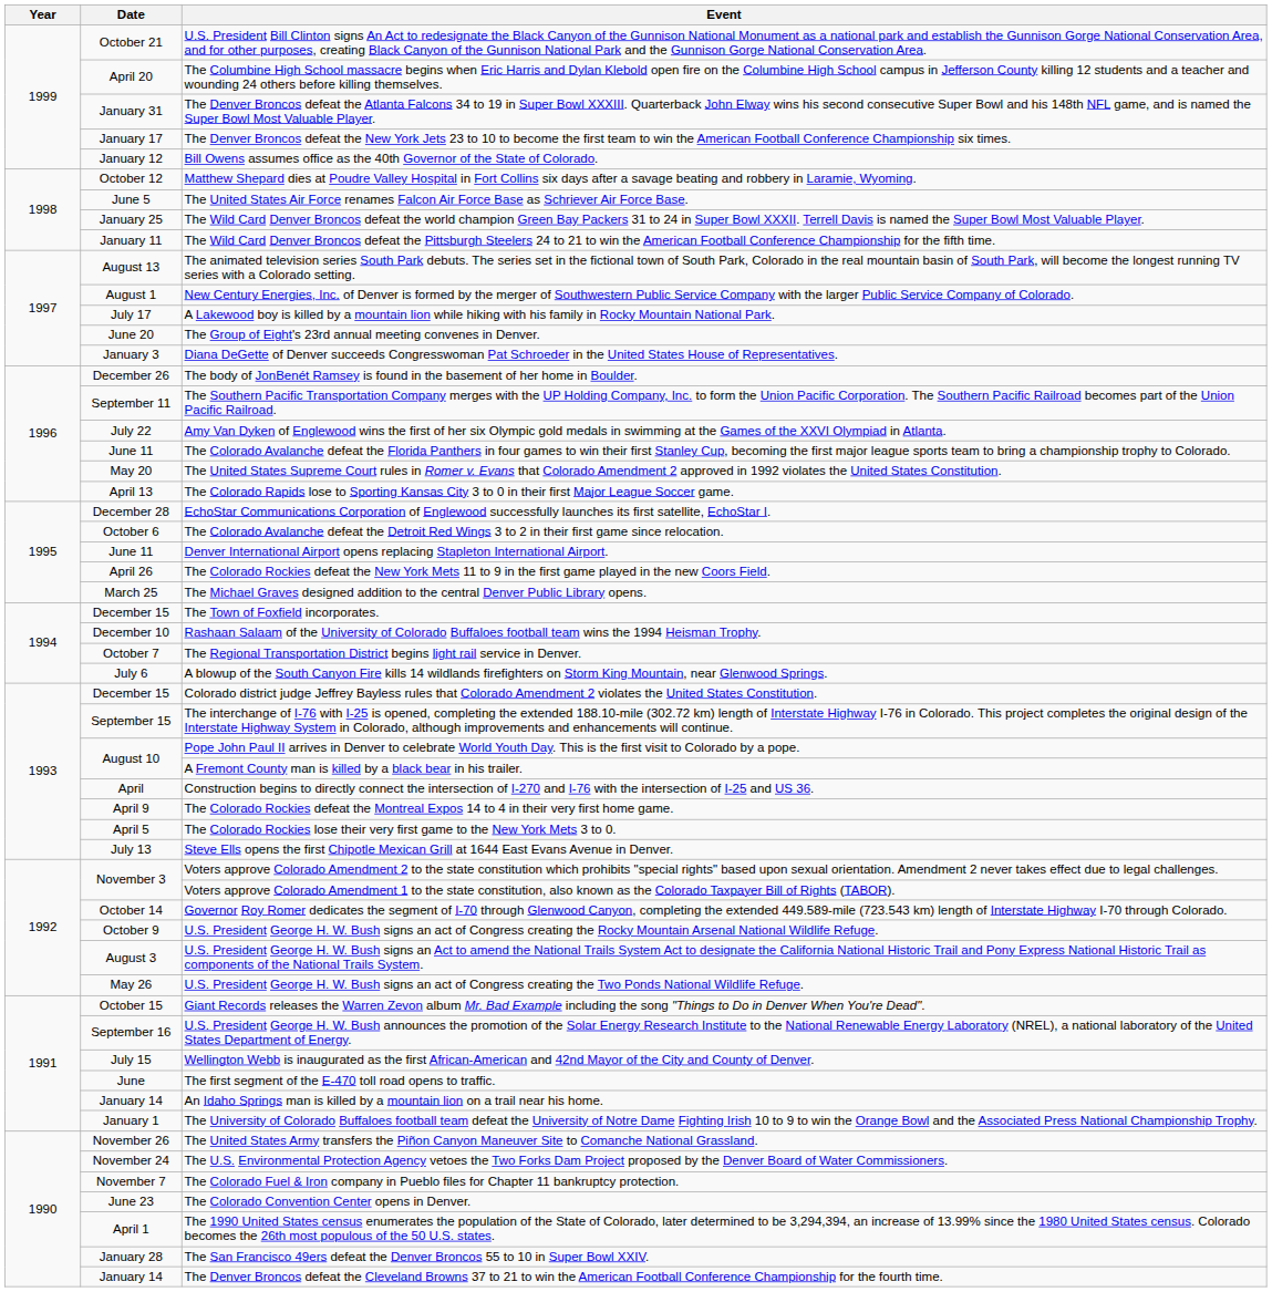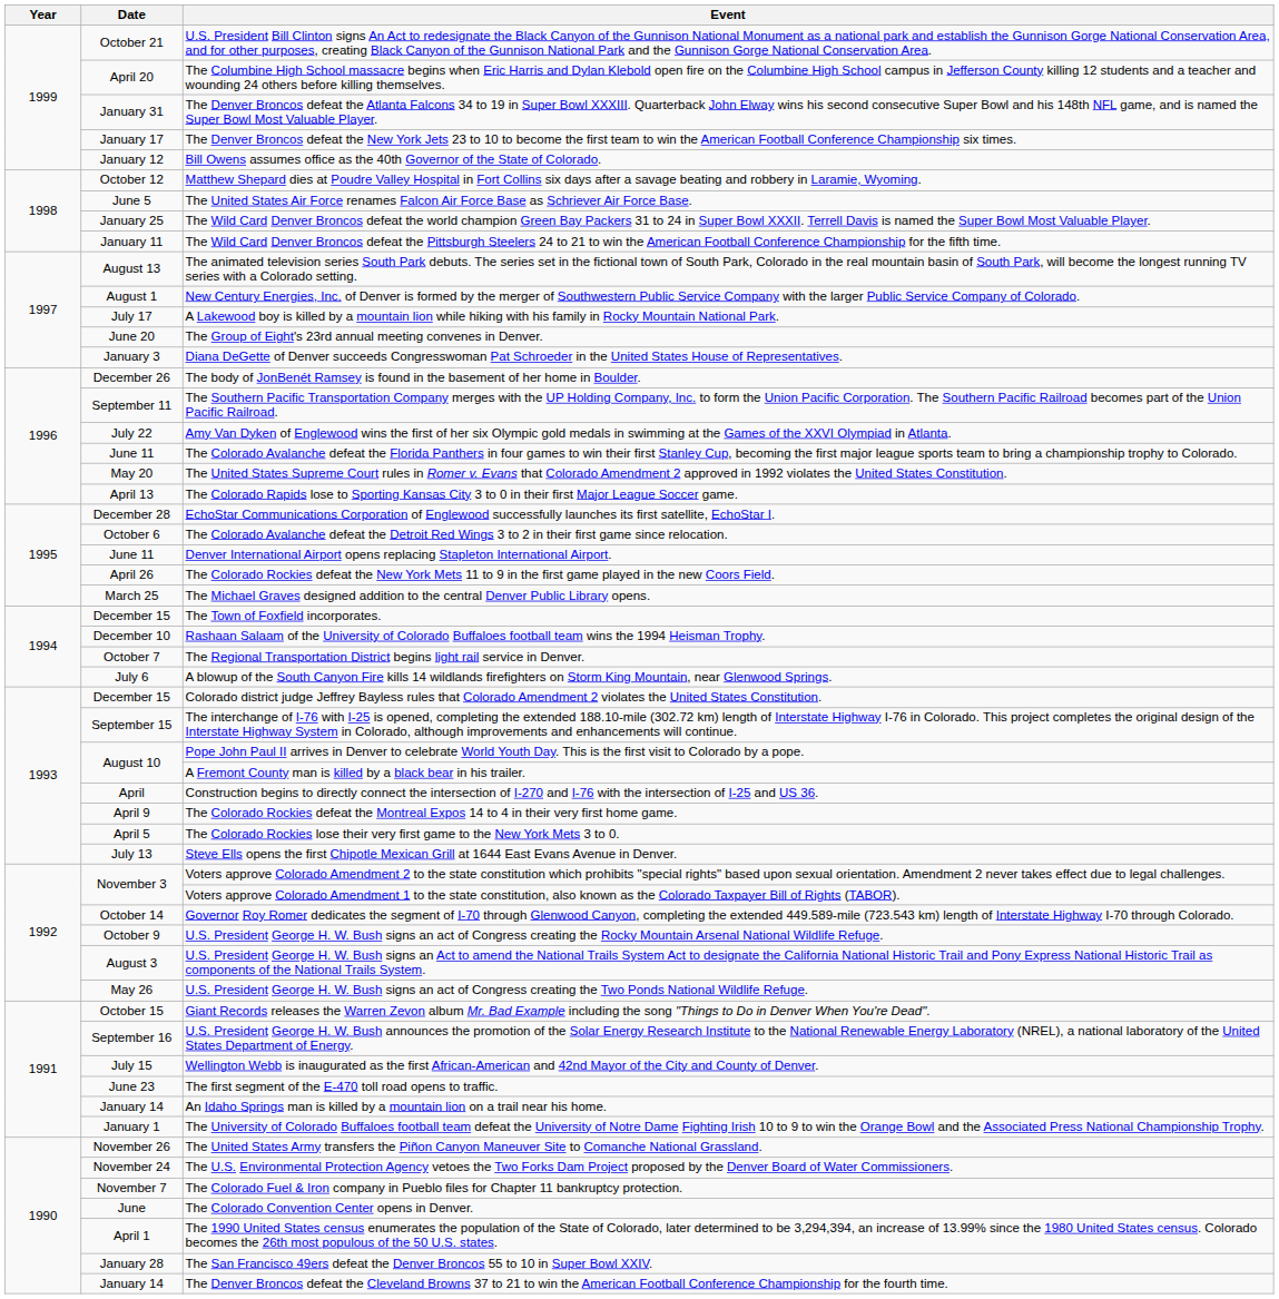 <table class="wikitable" style="width:100%;">
 <tr>
 <th style="width:6%">Year</th>
 <th style="width:8%">Date</th>
 <th style="width:86%">Event</th>
 </tr>
 <tr>
 <td align=center rowspan=5>1999</td>
 <td align=center>October 21</td>
 <td><a href='#'>U.S. President</a> <a href='#'>Bill Clinton</a> signs <a href='#'>An Act to redesignate the Black Canyon of the Gunnison National Monument as a national park and establish the Gunnison Gorge National Conservation Area, and for other purposes</a>, creating <a href='#'>Black Canyon of the Gunnison National Park</a> and the <a href='#'>Gunnison Gorge National Conservation Area</a>.</td>
 </tr>
 <tr>
 <td align=center>April 20</td>
 <td>The <a href='#'>Columbine High School massacre</a> begins when <a href='#'>Eric Harris and Dylan Klebold</a> open fire on the <a href='#'>Columbine High School</a> campus in <a href='#'>Jefferson County</a> killing 12 students and a teacher and wounding 24 others before killing themselves.</td>
 </tr>
 <tr>
 <td align=center>January 31</td>
 <td>The <a href='#'>Denver Broncos</a> defeat the <a href='#'>Atlanta Falcons</a> 34 to 19 in <a href='#'>Super Bowl XXXIII</a>. Quarterback <a href='#'>John Elway</a> wins his second consecutive Super Bowl and his 148th <a href='#'>NFL</a> game, and is named the <a href='#'>Super Bowl Most Valuable Player</a>.</td>
 </tr>
 <tr>
 <td align=center>January 17</td>
 <td>The <a href='#'>Denver Broncos</a> defeat the <a href='#'>New York Jets</a> 23 to 10 to become the first team to win the <a href='#'>American Football Conference Championship</a> six times.</td>
 </tr>
 <tr>
 <td align=center>January 12</td>
 <td><a href='#'>Bill Owens</a> assumes office as the 40th <a href='#'>Governor of the State of Colorado</a>.</td>
 </tr>
 <tr>
 <td align=center rowspan=4>1998</td>
 <td align=center>October 12</td>
 <td><a href='#'>Matthew Shepard</a> dies at <a href='#'>Poudre Valley Hospital</a> in <a href='#'>Fort Collins</a> six days after a savage beating and robbery in <a href='#'>Laramie, Wyoming</a>.</td>
 </tr>
 <tr>
 <td align=center>June 5</td>
 <td>The <a href='#'>United States Air Force</a> renames <a href='#'>Falcon Air Force Base</a> as <a href='#'>Schriever Air Force Base</a>.</td>
 </tr>
 <tr>
 <td align=center>January 25</td>
 <td>The <a href='#'>Wild Card</a> <a href='#'>Denver Broncos</a> defeat the world champion <a href='#'>Green Bay Packers</a> 31 to 24 in <a href='#'>Super Bowl XXXII</a>. <a href='#'>Terrell Davis</a> is named the <a href='#'>Super Bowl Most Valuable Player</a>.</td>
 </tr>
 <tr>
 <td align=center>January 11</td>
 <td>The <a href='#'>Wild Card</a> <a href='#'>Denver Broncos</a> defeat the <a href='#'>Pittsburgh Steelers</a> 24 to 21 to win the <a href='#'>American Football Conference Championship</a> for the fifth time.</td>
 </tr>
 <tr>
 <td align=center rowspan=5>1997</td>
 <td align=center>August 13</td>
 <td>The animated television series <a href='#'>South Park</a> debuts. The series set in the fictional town of South Park, Colorado in the real mountain basin of <a href='#'>South Park</a>, will become the longest running TV series with a Colorado setting.</td>
 </tr>
 <tr>
 <td align=center>August 1</td>
 <td><a href='#'>New Century Energies, Inc.</a> of Denver is formed by the merger of <a href='#'>Southwestern Public Service Company</a> with the larger <a href='#'>Public Service Company of Colorado</a>.</td>
 </tr>
 <tr>
 <td align=center>July 17</td>
 <td>A <a href='#'>Lakewood</a> boy is killed by a <a href='#'>mountain lion</a> while hiking with his family in <a href='#'>Rocky Mountain National Park</a>.</td>
 </tr>
 <tr>
 <td align=center>June 20</td>
 <td>The <a href='#'>Group of Eight</a>'s 23rd annual meeting convenes in Denver.</td>
 </tr>
 <tr>
 <td align=center>January 3</td>
 <td><a href='#'>Diana DeGette</a> of Denver succeeds Congresswoman <a href='#'>Pat Schroeder</a> in the <a href='#'>United States House of Representatives</a>.</td>
 </tr>
 <tr>
 <td align=center rowspan=6>1996</td>
 <td align=center>December 26</td>
 <td>The body of <a href='#'>JonBenét Ramsey</a> is found in the basement of her home in <a href='#'>Boulder</a>.</td>
 </tr>
 <tr>
 <td align=center>September 11</td>
 <td>The <a href='#'>Southern Pacific Transportation Company</a> merges with the <a href='#'>UP Holding Company, Inc.</a> to form the <a href='#'>Union Pacific Corporation</a>. The <a href='#'>Southern Pacific Railroad</a> becomes part of the <a href='#'>Union Pacific Railroad</a>.</td>
 </tr>
 <tr>
 <td align=center>July 22</td>
 <td><a href='#'>Amy Van Dyken</a> of <a href='#'>Englewood</a> wins the first of her six Olympic gold medals in swimming at the <a href='#'>Games of the XXVI Olympiad</a> in <a href='#'>Atlanta</a>.</td>
 </tr>
 <tr>
 <td align=center>June 11</td>
 <td>The <a href='#'>Colorado Avalanche</a> defeat the <a href='#'>Florida Panthers</a> in four games to win their first <a href='#'>Stanley Cup</a>, becoming the first major league sports team to bring a championship trophy to Colorado.</td>
 </tr>
 <tr>
 <td align=center>May 20</td>
 <td>The <a href='#'>United States Supreme Court</a> rules in <em><a href='#'>Romer v. Evans</a></em> that <a href='#'>Colorado Amendment 2</a> approved in 1992 violates the <a href='#'>United States Constitution</a>.</td>
 </tr>
 <tr>
 <td align=center>April 13</td>
 <td>The <a href='#'>Colorado Rapids</a> lose to <a href='#'>Sporting Kansas City</a> 3 to 0 in their first <a href='#'>Major League Soccer</a> game.</td>
 </tr>
 <tr>
 <td align=center rowspan=5>1995</td>
 <td align=center>December 28</td>
 <td><a href='#'>EchoStar Communications Corporation</a> of <a href='#'>Englewood</a> successfully launches its first satellite, <a href='#'>EchoStar I</a>.</td>
 </tr>
 <tr>
 <td align=center>October 6</td>
 <td>The <a href='#'>Colorado Avalanche</a> defeat the <a href='#'>Detroit Red Wings</a> 3 to 2 in their first game since relocation.</td>
 </tr>
 <tr>
 <td align=center>June 11</td>
 <td><a href='#'>Denver International Airport</a> opens replacing <a href='#'>Stapleton International Airport</a>.</td>
 </tr>
 <tr>
 <td align=center>April 26</td>
 <td>The <a href='#'>Colorado Rockies</a> defeat the <a href='#'>New York Mets</a> 11 to 9 in the first game played in the new <a href='#'>Coors Field</a>.</td>
 </tr>
 <tr>
 <td align=center>March 25</td>
 <td>The <a href='#'>Michael Graves</a> designed addition to the central <a href='#'>Denver Public Library</a> opens.</td>
 </tr>
 <tr>
 <td align=center rowspan=4>1994</td>
 <td align=center>December 15</td>
 <td>The <a href='#'>Town of Foxfield</a> incorporates.</td>
 </tr>
 <tr>
 <td align=center>December 10</td>
 <td><a href='#'>Rashaan Salaam</a> of the <a href='#'>University of Colorado</a> <a href='#'>Buffaloes football team</a> wins the 1994 <a href='#'>Heisman Trophy</a>.</td>
 </tr>
 <tr>
 <td align=center>October 7</td>
 <td>The <a href='#'>Regional Transportation District</a> begins <a href='#'>light rail</a> service in Denver.</td>
 </tr>
 <tr>
 <td align=center>July 6</td>
 <td>A blowup of the <a href='#'>South Canyon Fire</a> kills 14 wildlands firefighters on <a href='#'>Storm King Mountain</a>, near <a href='#'>Glenwood Springs</a>.</td>
 </tr>
 <tr>
 <td align=center rowspan=8>1993</td>
 <td align=center>December 15</td>
 <td>Colorado district judge Jeffrey Bayless rules that <a href='#'>Colorado Amendment 2</a> violates the <a href='#'>United States Constitution</a>.</td>
 </tr>
 <tr>
 <td align=center>September 15</td>
 <td>The interchange of <a href='#'>I-76</a> with <a href='#'>I-25</a> is opened, completing the extended 188.10-mile (302.72 km) length of <a href='#'>Interstate Highway</a> I-76 in Colorado. This project completes the original design of the <a href='#'>Interstate Highway System</a> in Colorado, although improvements and enhancements will continue.</td>
 </tr>
 <tr>
 <td align=center rowspan=2>August 10</td>
 <td><a href='#'>Pope John Paul II</a> arrives in Denver to celebrate <a href='#'>World Youth Day</a>. This is the first visit to Colorado by a pope.</td>
 </tr>
 <tr>
 <td>A <a href='#'>Fremont County</a> man is <a href='#'>killed</a> by a <a href='#'>black bear</a> in his trailer.</td>
 </tr>
 <tr>
 <td align=center>April</td>
 <td>Construction begins to directly connect the intersection of <a href='#'>I-270</a> and <a href='#'>I-76</a> with the intersection of <a href='#'>I-25</a> and <a href='#'>US 36</a>.</td>
 </tr>
 <tr>
 <td align=center>April 9</td>
 <td>The <a href='#'>Colorado Rockies</a> defeat the <a href='#'>Montreal Expos</a> 14 to 4 in their very first home game.</td>
 </tr>
 <tr>
 <td align=center>April 5</td>
 <td>The <a href='#'>Colorado Rockies</a> lose their very first game to the <a href='#'>New York Mets</a> 3 to 0.</td>
 </tr>
 <tr>
 <td align=center>July 13</td>
 <td><a href='#'>Steve Ells</a> opens the first <a href='#'>Chipotle Mexican Grill</a> at 1644 East Evans Avenue in Denver.</td>
 </tr>
 <tr>
 <td align=center rowspan=6>1992</td>
 <td align=center rowspan=2>November 3</td>
 <td>Voters approve <a href='#'>Colorado Amendment 2</a> to the state constitution which prohibits "special rights" based upon sexual orientation. Amendment 2 never takes effect due to legal challenges.</td>
 </tr>
 <tr>
 <td>Voters approve <a href='#'>Colorado Amendment 1</a> to the state constitution, also known as the <a href='#'>Colorado Taxpayer Bill of Rights</a> (<a href='#'>TABOR</a>).</td>
 </tr>
 <tr>
 <td align=center>October 14</td>
 <td><a href='#'>Governor</a> <a href='#'>Roy Romer</a> dedicates the segment of <a href='#'>I-70</a> through <a href='#'>Glenwood Canyon</a>, completing the extended 449.589-mile (723.543 km) length of <a href='#'>Interstate Highway</a> I-70 through Colorado.</td>
 </tr>
 <tr>
 <td align=center>October 9</td>
 <td><a href='#'>U.S. President</a> <a href='#'>George H. W. Bush</a> signs an act of Congress creating the <a href='#'>Rocky Mountain Arsenal National Wildlife Refuge</a>.</td>
 </tr>
 <tr>
 <td align=center>August 3</td>
 <td><a href='#'>U.S. President</a> <a href='#'>George H. W. Bush</a> signs an <a href='#'>Act to amend the National Trails System Act to designate the California National Historic Trail and Pony Express National Historic Trail as components of the National Trails System</a>.</td>
 </tr>
 <tr>
 <td align=center>May 26</td>
 <td><a href='#'>U.S. President</a> <a href='#'>George H. W. Bush</a> signs an act of Congress creating the <a href='#'>Two Ponds National Wildlife Refuge</a>.</td>
 </tr>
 <tr>
 <td align=center rowspan=6>1991</td>
 <td align=center>October 15</td>
 <td><a href='#'>Giant Records</a> releases the <a href='#'>Warren Zevon</a> album <em><a href='#'>Mr. Bad Example</a></em> including the song <em>"Things to Do in Denver When You're Dead"</em>.</td>
 </tr>
 <tr>
 <td align=center>September 16</td>
 <td><a href='#'>U.S. President</a> <a href='#'>George H. W. Bush</a> announces the promotion of the <a href='#'>Solar Energy Research Institute</a> to the <a href='#'>National Renewable Energy Laboratory</a> (NREL), a national laboratory of the <a href='#'>United States Department of Energy</a>.</td>
 </tr>
 <tr>
 <td align=center>July 15</td>
 <td><a href='#'>Wellington Webb</a> is inaugurated as the first <a href='#'>African-American</a> and <a href='#'>42nd Mayor of the City and County of Denver</a>.</td>
 </tr>
 <tr>
-<td align=center>June</td>
+<td align=center>June 23</td>
 <td>The first segment of the <a href='#'>E-470</a> toll road opens to traffic.</td>
 </tr>
 <tr>
 <td align=center>January 14</td>
 <td>An <a href='#'>Idaho Springs</a> man is killed by a <a href='#'>mountain lion</a> on a trail near his home.</td>
 </tr>
 <tr>
 <td align=center>January 1</td>
 <td>The <a href='#'>University of Colorado</a> <a href='#'>Buffaloes football team</a> defeat the <a href='#'>University of Notre Dame</a> <a href='#'>Fighting Irish</a> 10 to 9 to win the <a href='#'>Orange Bowl</a> and the <a href='#'>Associated Press National Championship Trophy</a>.</td>
 </tr>
 <tr>
 <td align=center rowspan=7>1990</td>
 <td align=center>November 26</td>
 <td>The <a href='#'>United States Army</a> transfers the <a href='#'>Piñon Canyon Maneuver Site</a> to <a href='#'>Comanche National Grassland</a>.</td>
 </tr>
 <tr>
 <td align=center>November 24</td>
 <td>The <a href='#'>U.S.</a> <a href='#'>Environmental Protection Agency</a> vetoes the <a href='#'>Two Forks Dam Project</a> proposed by the <a href='#'>Denver Board of Water Commissioners</a>.</td>
 </tr>
 <tr>
 <td align=center>November 7</td>
 <td>The <a href='#'>Colorado Fuel & Iron</a> company in Pueblo files for Chapter 11 bankruptcy protection.</td>
 </tr>
 <tr>
-<td align=center>June 23</td>
+<td align=center>June</td>
 <td>The <a href='#'>Colorado Convention Center</a> opens in Denver.</td>
 </tr>
 <tr>
 <td align=center>April 1</td>
 <td>The <a href='#'>1990 United States census</a> enumerates the population of the State of Colorado, later determined to be 3,294,394, an increase of 13.99% since the <a href='#'>1980 United States census</a>. Colorado becomes the <a href='#'>26th most populous of the 50 U.S. states</a>.</td>
 </tr>
 <tr>
 <td align=center>January 28</td>
 <td>The <a href='#'>San Francisco 49ers</a> defeat the <a href='#'>Denver Broncos</a> 55 to 10 in <a href='#'>Super Bowl XXIV</a>.</td>
 </tr>
 <tr>
 <td align=center>January 14</td>
 <td>The <a href='#'>Denver Broncos</a> defeat the <a href='#'>Cleveland Browns</a> 37 to 21 to win the <a href='#'>American Football Conference Championship</a> for the fourth time.</td>
 </tr>
 </table>
